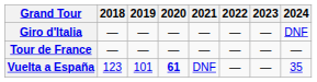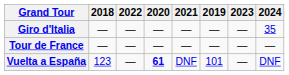 <table class="wikitable plainrowheaders">
 <tr>
 <th scope="col"><a href='#'>Grand Tour</a></th>
 <th scope="col">2018</th>
-<th scope="col">2019</th>
+<th scope="col">2022</th>
 <th scope="col">2020</th>
 <th scope="col">2021</th>
-<th scope="col">2022</th>
+<th scope="col">2019</th>
 <th scope="col">2023</th>
 <th scope="col">2024</th>
 </tr>
 <tr style="text-align:center;">
 <th scope="row"> <a href='#'>Giro d'Italia</a></th>
 <td>—</td>
 <td>—</td>
 <td>—</td>
 <td>—</td>
 <td>—</td>
 <td>—</td>
-<td><a href='#'>DNF</a></td>
+<td><a href='#'>35</a></td>
 </tr>
 <tr style="text-align:center;">
 <th scope="row"> <a href='#'>Tour de France</a></th>
 <td>—</td>
 <td>—</td>
 <td>—</td>
 <td>—</td>
 <td>—</td>
 <td>—</td>
 <td>—</td>
 </tr>
 <tr style="text-align:center;">
 <th scope="row"> <a href='#'>Vuelta a España</a></th>
 <td><a href='#'>123</a></td>
-<td><a href='#'>101</a></td>
+<td>—</td>
 <td><strong><a href='#'>61</a></strong></td>
 <td><a href='#'>DNF</a></td>
+<td><a href='#'>101</a></td>
 <td>—</td>
-<td>—</td>
-<td><a href='#'>35</a></td>
+<td><a href='#'>DNF</a></td>
 </tr>
 </table>
